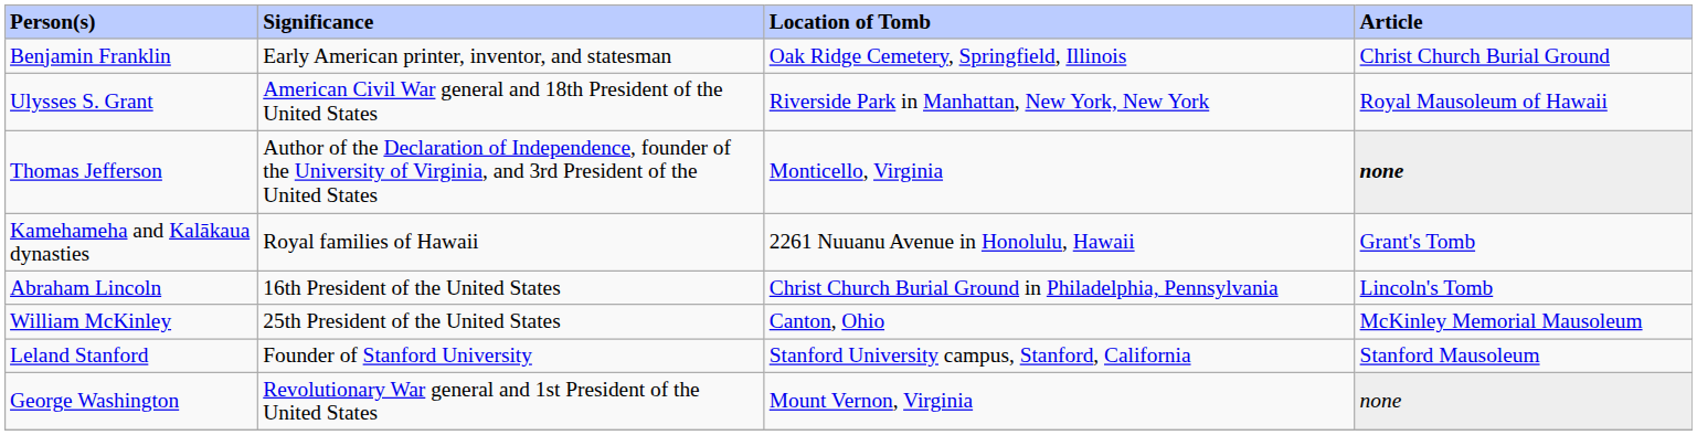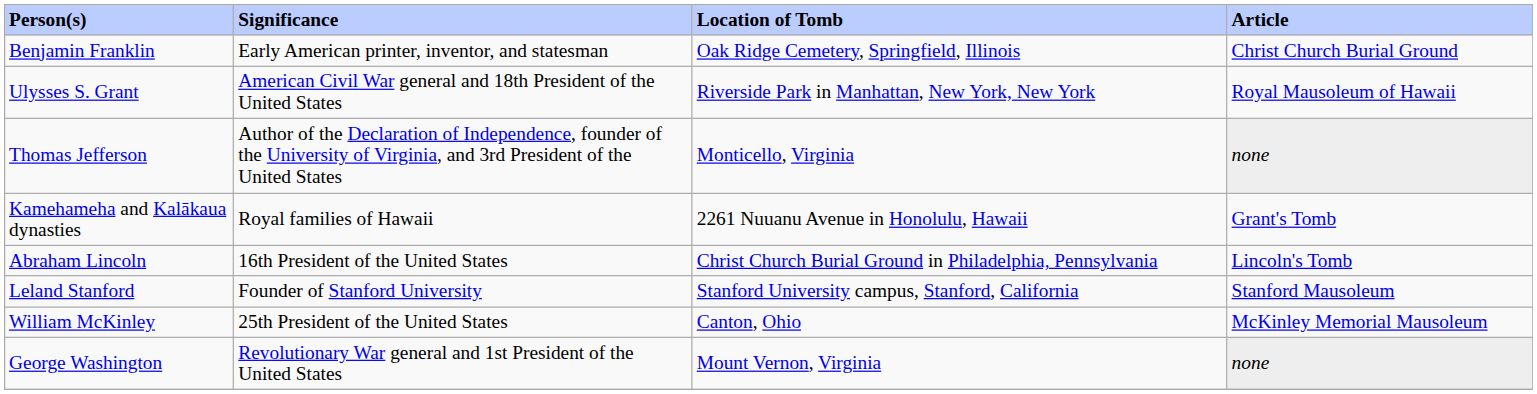 <table class="wikitable" width="100%" border="1" cellspacing="0" cellpadding="2">
 <tr>
 <td width="15%" bgcolor="#bbccff"><strong>Person(s)</strong></td>
 <td width="30%" bgcolor="#bbccff"><strong>Significance</strong></td>
 <td width="35%" bgcolor="#bbccff"><strong>Location of Tomb</strong></td>
 <td width="20%" bgcolor="#bbccff"><strong>Article</strong></td>
 </tr>
 <tr>
 <td><a href='#'>Benjamin Franklin</a></td>
 <td>Early American printer, inventor, and statesman</td>
 <td><a href='#'>Oak Ridge Cemetery</a>, <a href='#'>Springfield</a>, <a href='#'>Illinois</a></td>
 <td><a href='#'>Christ Church Burial Ground</a></td>
 </tr>
 <tr>
 <td><a href='#'>Ulysses S. Grant</a></td>
 <td><a href='#'>American Civil War</a> general and 18th President of the United States</td>
 <td><a href='#'>Riverside Park</a> in <a href='#'>Manhattan</a>, <a href='#'>New York, New York</a></td>
 <td><a href='#'>Royal Mausoleum of Hawaii</a></td>
 </tr>
 <tr>
 <td><a href='#'>Thomas Jefferson</a></td>
 <td>Author of the <a href='#'>Declaration of Independence</a>, founder of the <a href='#'>University of Virginia</a>, and 3rd President of the United States</td>
 <td><a href='#'>Monticello</a>, <a href='#'>Virginia</a></td>
-<td bgcolor="#eeeeee"><strong><em>none</em></strong></td>
+<td bgcolor="#eeeeee"><em>none</em></td>
 </tr>
 <tr>
 <td><a href='#'>Kamehameha</a> and <a href='#'>Kalākaua</a> dynasties</td>
 <td>Royal families of Hawaii</td>
 <td>2261 Nuuanu Avenue in <a href='#'>Honolulu</a>, <a href='#'>Hawaii</a></td>
 <td><a href='#'>Grant's Tomb</a></td>
 </tr>
 <tr>
 <td><a href='#'>Abraham Lincoln</a></td>
 <td>16th President of the United States</td>
 <td><a href='#'>Christ Church Burial Ground</a> in <a href='#'>Philadelphia, Pennsylvania</a></td>
 <td><a href='#'>Lincoln's Tomb</a></td>
 </tr>
 <tr>
+<td><a href='#'>Leland Stanford</a></td>
+<td>Founder of <a href='#'>Stanford University</a></td>
+<td><a href='#'>Stanford University</a> campus, <a href='#'>Stanford</a>, <a href='#'>California</a></td>
+<td><a href='#'>Stanford Mausoleum</a></td>
+</tr>
+<tr>
 <td><a href='#'>William McKinley</a></td>
 <td>25th President of the United States</td>
 <td><a href='#'>Canton</a>, <a href='#'>Ohio</a></td>
 <td><a href='#'>McKinley Memorial Mausoleum</a></td>
-</tr>
-<tr>
-<td><a href='#'>Leland Stanford</a></td>
-<td>Founder of <a href='#'>Stanford University</a></td>
-<td><a href='#'>Stanford University</a> campus, <a href='#'>Stanford</a>, <a href='#'>California</a></td>
-<td><a href='#'>Stanford Mausoleum</a></td>
 </tr>
 <tr>
 <td><a href='#'>George Washington</a></td>
 <td><a href='#'>Revolutionary War</a> general and 1st President of the United States</td>
 <td><a href='#'>Mount Vernon</a>, <a href='#'>Virginia</a></td>
 <td bgcolor="#eeeeee"><em>none</em></td>
 </tr>
 <tr>
 </tr>
 </table>
